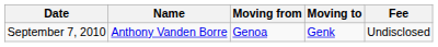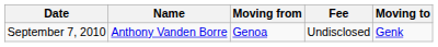 <table class="wikitable sortable">
 <tr>
 <th>Date</th>
 <th>Name</th>
 <th>Moving from</th>
+<th>Fee</th>
 <th>Moving to</th>
-<th>Fee</th>
 </tr>
 <tr>
 <td>September 7, 2010</td>
 <td> <a href='#'>Anthony Vanden Borre</a></td>
 <td> <a href='#'>Genoa</a></td>
+<td>Undisclosed </td>
 <td> <a href='#'>Genk</a></td>
-<td>Undisclosed </td>
 </tr>
 </table>
